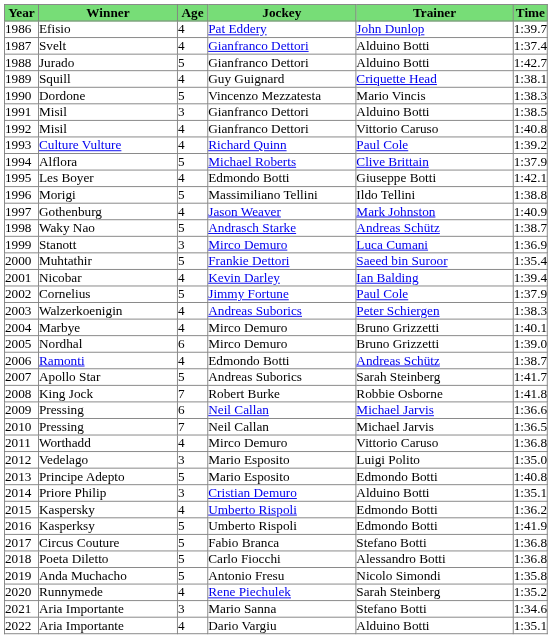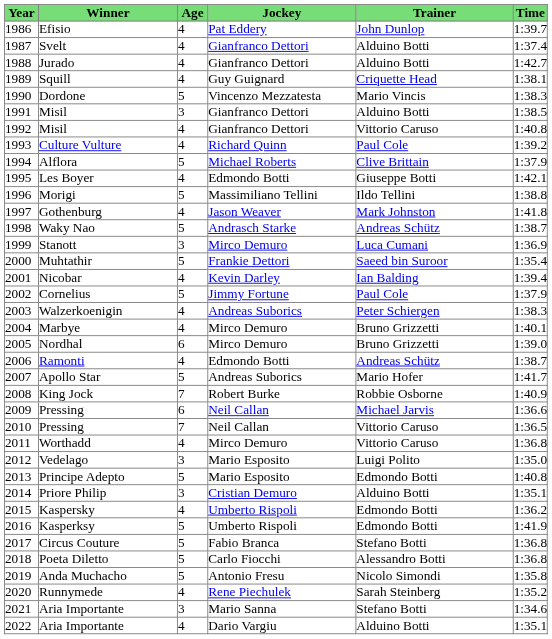 <table class = "sortable" | border="1" cellpadding="0" style="border-collapse: collapse; font-size:90%">
 <tr bgcolor="#77dd77" align="center">
 <th width="36px"><strong>Year</strong><br></th>
 <th width="150px"><strong>Winner</strong><br></th>
 <th width="32px"><strong>Age</strong><br></th>
 <th width="160px"><strong>Jockey</strong><br></th>
 <th width="170px"><strong>Trainer</strong><br></th>
 <th><strong>Time</strong><br></th>
 </tr>
 <tr>
 <td>1986</td>
 <td>Efisio</td>
 <td>4</td>
 <td><a href='#'>Pat Eddery</a></td>
 <td><a href='#'>John Dunlop</a></td>
 <td>1:39.7</td>
 </tr>
 <tr>
 <td>1987</td>
 <td>Svelt</td>
 <td>4</td>
 <td><a href='#'>Gianfranco Dettori</a></td>
 <td>Alduino Botti</td>
 <td>1:37.4</td>
 </tr>
 <tr>
 <td>1988</td>
 <td>Jurado</td>
-<td>5</td>
+<td>4</td>
 <td>Gianfranco Dettori</td>
 <td>Alduino Botti</td>
 <td>1:42.7</td>
 </tr>
 <tr>
 <td>1989</td>
 <td>Squill</td>
 <td>4</td>
 <td>Guy Guignard</td>
 <td><a href='#'>Criquette Head</a></td>
 <td>1:38.1</td>
 </tr>
 <tr>
 <td>1990</td>
 <td>Dordone</td>
 <td>5</td>
 <td>Vincenzo Mezzatesta</td>
 <td>Mario Vincis</td>
 <td>1:38.3</td>
 </tr>
 <tr>
 <td>1991</td>
 <td>Misil</td>
 <td>3</td>
 <td>Gianfranco Dettori</td>
 <td>Alduino Botti</td>
 <td>1:38.5</td>
 </tr>
 <tr>
 <td>1992</td>
 <td>Misil</td>
 <td>4</td>
 <td>Gianfranco Dettori</td>
 <td>Vittorio Caruso</td>
 <td>1:40.8</td>
 </tr>
 <tr>
 <td>1993</td>
 <td><a href='#'>Culture Vulture</a></td>
 <td>4</td>
 <td><a href='#'>Richard Quinn</a></td>
 <td><a href='#'>Paul Cole</a></td>
 <td>1:39.2</td>
 </tr>
 <tr>
 <td>1994</td>
 <td>Alflora</td>
 <td>5</td>
 <td><a href='#'>Michael Roberts</a></td>
 <td><a href='#'>Clive Brittain</a></td>
 <td>1:37.9</td>
 </tr>
 <tr>
 <td>1995</td>
 <td>Les Boyer</td>
 <td>4</td>
 <td>Edmondo Botti</td>
 <td>Giuseppe Botti</td>
 <td>1:42.1</td>
 </tr>
 <tr>
 <td>1996</td>
 <td>Morigi</td>
 <td>5</td>
 <td>Massimiliano Tellini</td>
 <td>Ildo Tellini</td>
 <td>1:38.8</td>
 </tr>
 <tr>
 <td>1997</td>
 <td>Gothenburg</td>
 <td>4</td>
 <td><a href='#'>Jason Weaver</a></td>
 <td><a href='#'>Mark Johnston</a></td>
-<td>1:40.9</td>
+<td>1:41.8</td>
 </tr>
 <tr>
 <td>1998</td>
 <td>Waky Nao</td>
 <td>5</td>
 <td><a href='#'>Andrasch Starke</a></td>
 <td><a href='#'>Andreas Schütz</a></td>
 <td>1:38.7</td>
 </tr>
 <tr>
 <td>1999</td>
 <td>Stanott</td>
 <td>3</td>
 <td><a href='#'>Mirco Demuro</a></td>
 <td><a href='#'>Luca Cumani</a></td>
 <td>1:36.9</td>
 </tr>
 <tr>
 <td>2000</td>
 <td>Muhtathir</td>
 <td>5</td>
 <td><a href='#'>Frankie Dettori</a></td>
 <td><a href='#'>Saeed bin Suroor</a></td>
 <td>1:35.4</td>
 </tr>
 <tr>
 <td>2001</td>
 <td>Nicobar</td>
 <td>4</td>
 <td><a href='#'>Kevin Darley</a></td>
 <td><a href='#'>Ian Balding</a></td>
 <td>1:39.4</td>
 </tr>
 <tr>
 <td>2002</td>
 <td>Cornelius</td>
 <td>5</td>
 <td><a href='#'>Jimmy Fortune</a></td>
 <td><a href='#'>Paul Cole</a></td>
 <td>1:37.9</td>
 </tr>
 <tr>
 <td>2003</td>
 <td>Walzerkoenigin</td>
 <td>4</td>
 <td><a href='#'>Andreas Suborics</a></td>
 <td><a href='#'>Peter Schiergen</a></td>
 <td>1:38.3</td>
 </tr>
 <tr>
 <td>2004</td>
 <td>Marbye</td>
 <td>4</td>
 <td>Mirco Demuro</td>
 <td>Bruno Grizzetti</td>
 <td>1:40.1</td>
 </tr>
 <tr>
 <td>2005</td>
 <td>Nordhal</td>
 <td>6</td>
 <td>Mirco Demuro</td>
 <td>Bruno Grizzetti</td>
 <td>1:39.0</td>
 </tr>
 <tr>
 <td>2006</td>
 <td><a href='#'>Ramonti</a></td>
 <td>4</td>
 <td>Edmondo Botti</td>
 <td><a href='#'>Andreas Schütz</a></td>
 <td>1:38.7</td>
 </tr>
 <tr>
 <td>2007</td>
 <td>Apollo Star</td>
 <td>5</td>
 <td>Andreas Suborics</td>
-<td>Sarah Steinberg</td>
+<td>Mario Hofer</td>
 <td>1:41.7</td>
 </tr>
 <tr>
 <td>2008</td>
 <td>King Jock</td>
 <td>7</td>
 <td>Robert Burke</td>
 <td>Robbie Osborne</td>
-<td>1:41.8</td>
+<td>1:40.9</td>
 </tr>
 <tr>
 <td>2009</td>
 <td>Pressing</td>
 <td>6</td>
 <td><a href='#'>Neil Callan</a></td>
 <td><a href='#'>Michael Jarvis</a></td>
 <td>1:36.6</td>
 </tr>
 <tr>
 <td>2010</td>
 <td>Pressing</td>
 <td>7</td>
 <td>Neil Callan</td>
-<td>Michael Jarvis</td>
+<td>Vittorio Caruso</td>
 <td>1:36.5</td>
 </tr>
 <tr>
 <td>2011</td>
 <td>Worthadd</td>
 <td>4</td>
 <td>Mirco Demuro</td>
 <td>Vittorio Caruso</td>
 <td>1:36.8</td>
 </tr>
 <tr>
 <td>2012</td>
 <td>Vedelago</td>
 <td>3</td>
 <td>Mario Esposito</td>
 <td>Luigi Polito</td>
 <td>1:35.0</td>
 </tr>
 <tr>
 <td>2013</td>
 <td>Principe Adepto</td>
 <td>5</td>
 <td>Mario Esposito</td>
 <td>Edmondo Botti</td>
 <td>1:40.8</td>
 </tr>
 <tr>
 <td>2014</td>
 <td>Priore Philip</td>
 <td>3</td>
 <td><a href='#'>Cristian Demuro</a></td>
 <td>Alduino Botti</td>
 <td>1:35.1</td>
 </tr>
 <tr>
 <td>2015</td>
 <td>Kaspersky</td>
 <td>4</td>
 <td><a href='#'>Umberto Rispoli</a></td>
 <td>Edmondo Botti</td>
 <td>1:36.2</td>
 </tr>
 <tr>
 <td>2016</td>
 <td>Kasperksy</td>
 <td>5</td>
 <td>Umberto Rispoli</td>
 <td>Edmondo Botti</td>
 <td>1:41.9</td>
 </tr>
 <tr>
 <td>2017</td>
 <td>Circus Couture</td>
 <td>5</td>
 <td>Fabio Branca</td>
 <td>Stefano Botti</td>
 <td>1:36.8</td>
 </tr>
 <tr>
 <td>2018</td>
 <td>Poeta Diletto</td>
 <td>5</td>
 <td>Carlo Fiocchi</td>
 <td>Alessandro Botti</td>
 <td>1:36.8</td>
 </tr>
 <tr>
 <td>2019</td>
 <td>Anda Muchacho</td>
 <td>5</td>
 <td>Antonio Fresu</td>
 <td>Nicolo Simondi</td>
 <td>1:35.8</td>
 </tr>
 <tr>
 <td>2020</td>
 <td>Runnymede</td>
 <td>4</td>
 <td><a href='#'>Rene Piechulek</a></td>
 <td>Sarah Steinberg</td>
 <td>1:35.2</td>
 </tr>
 <tr>
 <td>2021</td>
 <td>Aria Importante</td>
 <td>3</td>
 <td>Mario Sanna</td>
 <td>Stefano Botti</td>
 <td>1:34.6</td>
 </tr>
 <tr>
 <td>2022</td>
 <td>Aria Importante</td>
 <td>4</td>
 <td>Dario Vargiu</td>
 <td>Alduino Botti</td>
 <td>1:35.1</td>
 </tr>
 </table>
